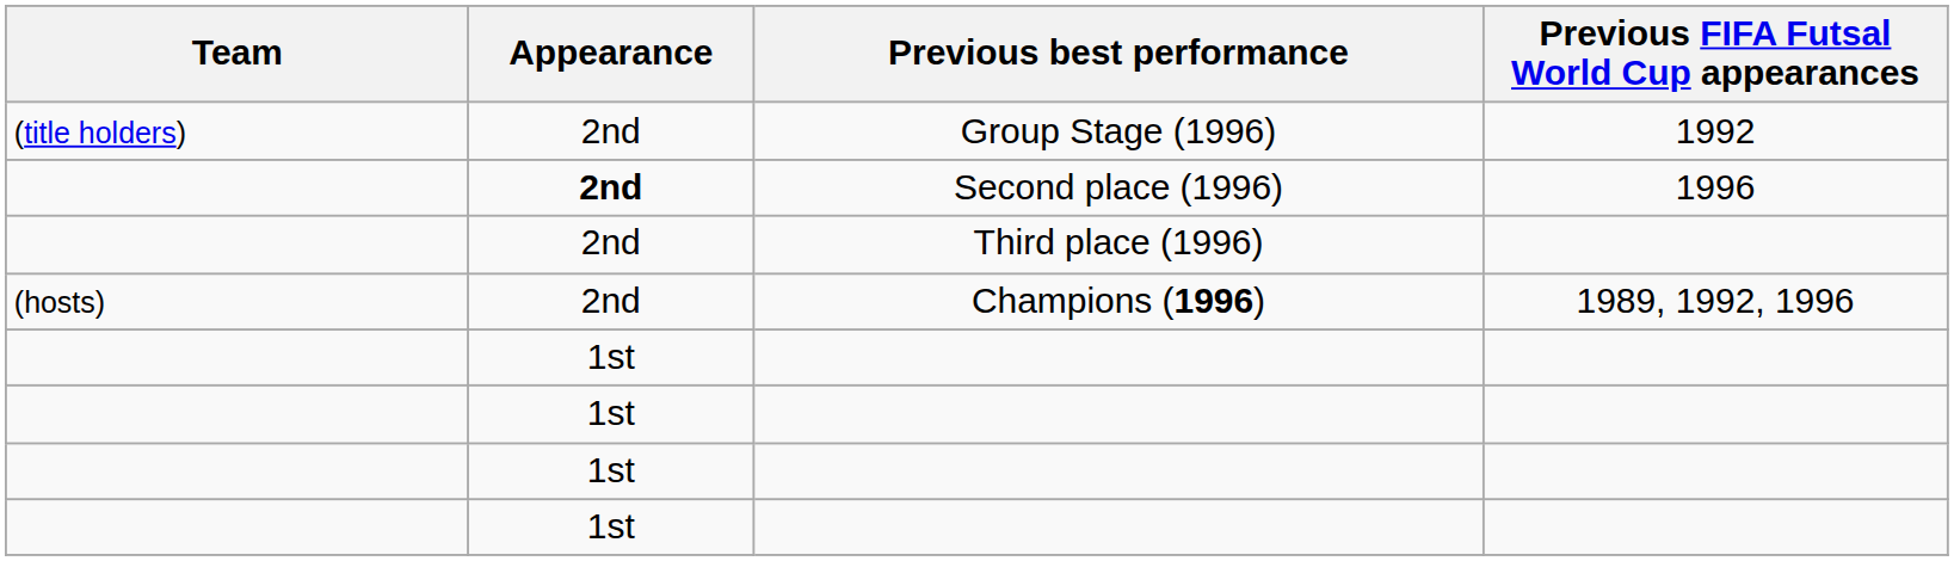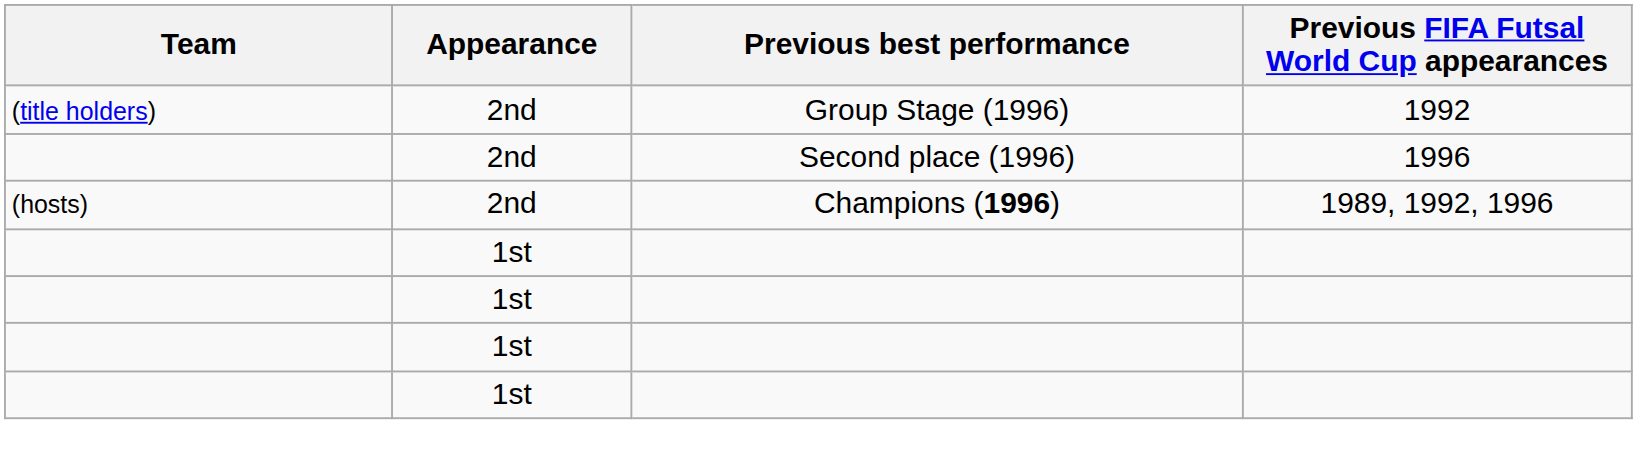 <table class="wikitable sortable">
 <tr>
 <th width=200px>Team</th>
 <th width=120px data-sort-type="number">Appearance</th>
 <th width=320px>Previous best performance</th>
 <th width=200px>Previous <a href='#'>FIFA Futsal World Cup</a> appearances</th>
 </tr>
 <tr>
 <td align=left> <small>(<a href='#'>title holders</a>)</small></td>
 <td align=center>2nd</td>
 <td align=center>Group Stage (1996)</td>
 <td align=center>1992</td>
 </tr>
 <tr>
 <td align=left></td>
-<td align=center><strong>2nd</strong></td>
+<td align=center>2nd</td>
 <td align=center>Second place (1996)</td>
 <td align=center>1996</td>
-</tr>
-<tr>
-<td align=left></td>
-<td align=center>2nd</td>
-<td align=center>Third place (1996)</td>
-<td align=center></td>
 </tr>
 <tr>
 <td align="left"> <small>(hosts)</small></td>
 <td align=center>2nd</td>
 <td align=center>Champions (<strong>1996</strong>)</td>
 <td align=center>1989, 1992, 1996</td>
 </tr>
 <tr>
 <td align="left"></td>
 <td align="center">1st</td>
 <td align="center"></td>
 <td align="center"></td>
 </tr>
 <tr>
 <td align="left"></td>
 <td align="center">1st</td>
 <td align="center"></td>
 <td align="center"></td>
 </tr>
 <tr>
 <td align="left"></td>
 <td align="center">1st</td>
 <td align="center"></td>
 <td align="center"></td>
 </tr>
 <tr>
 <td align="left"></td>
 <td align="center">1st</td>
 <td align="center"></td>
 <td align="center"></td>
 </tr>
 </table>
